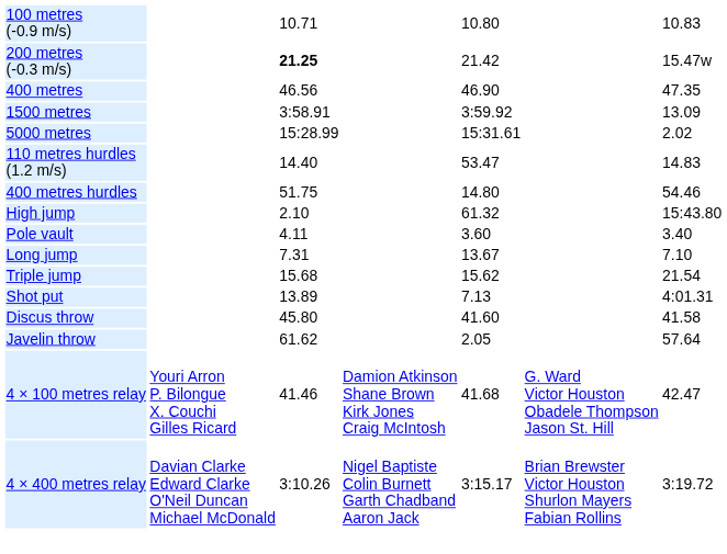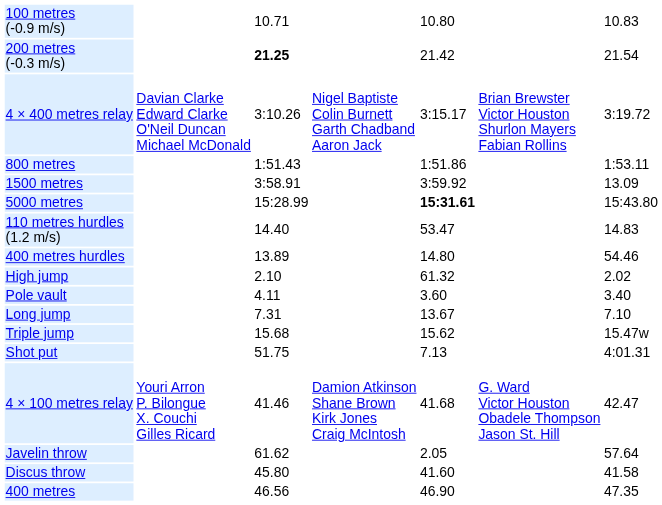 <table>
 <tr>
 <td bgcolor = DDEEFF><a href='#'>100 metres</a> <br> (-0.9 m/s)</td>
 <td></td>
 <td>10.71</td>
 <td></td>
 <td>10.80</td>
 <td></td>
 <td>10.83</td>
 </tr>
 <tr>
 <td bgcolor = DDEEFF><a href='#'>200 metres</a> <br> (-0.3 m/s)</td>
 <td></td>
 <td><strong>21.25</strong></td>
 <td></td>
 <td>21.42</td>
 <td></td>
-<td>15.47w</td>
+<td>21.54</td>
 </tr>
 <tr>
-<td bgcolor = DDEEFF><a href='#'>400 metres</a></td>
+<td bgcolor = DDEEFF><a href='#'>4 × 400 metres relay</a></td>
+<td> <br> <a href='#'>Davian Clarke</a> <br> <a href='#'>Edward Clarke</a> <br> <a href='#'>O'Neil Duncan</a> <br> <a href='#'>Michael McDonald</a></td>
+<td>3:10.26</td>
+<td> <br> <a href='#'>Nigel Baptiste</a> <br> <a href='#'>Colin Burnett</a> <br> <a href='#'>Garth Chadband</a> <br> <a href='#'>Aaron Jack</a></td>
+<td>3:15.17</td>
+<td> <br> <a href='#'>Brian Brewster</a> <br> <a href='#'>Victor Houston</a> <br> <a href='#'>Shurlon Mayers</a> <br> <a href='#'>Fabian Rollins</a></td>
+<td>3:19.72</td>
+</tr>
+<tr>
+<td bgcolor = DDEEFF><a href='#'>800 metres</a></td>
 <td></td>
-<td>46.56</td>
+<td>1:51.43</td>
 <td></td>
-<td>46.90</td>
+<td>1:51.86</td>
 <td></td>
-<td>47.35</td>
+<td>1:53.11</td>
 </tr>
 <tr>
 <td bgcolor = DDEEFF><a href='#'>1500 metres</a></td>
 <td></td>
 <td>3:58.91</td>
 <td></td>
 <td>3:59.92</td>
 <td></td>
 <td>13.09</td>
 </tr>
 <tr>
 <td bgcolor = DDEEFF><a href='#'>5000 metres</a></td>
 <td></td>
 <td>15:28.99</td>
 <td></td>
-<td>15:31.61</td>
+<td><strong>15:31.61</strong></td>
 <td></td>
-<td>2.02</td>
+<td>15:43.80</td>
 </tr>
 <tr>
 <td bgcolor = DDEEFF><a href='#'>110 metres hurdles</a> <br> (1.2 m/s)</td>
 <td></td>
 <td>14.40</td>
 <td></td>
 <td>53.47</td>
 <td></td>
 <td>14.83</td>
 </tr>
 <tr>
 <td bgcolor = DDEEFF><a href='#'>400 metres hurdles</a></td>
 <td></td>
-<td>51.75</td>
+<td>13.89</td>
 <td></td>
 <td>14.80</td>
 <td></td>
 <td>54.46</td>
 </tr>
 <tr>
 <td bgcolor = DDEEFF><a href='#'>High jump</a></td>
 <td></td>
 <td>2.10</td>
 <td></td>
 <td>61.32</td>
 <td></td>
-<td>15:43.80</td>
+<td>2.02</td>
 </tr>
 <tr>
 <td bgcolor = DDEEFF><a href='#'>Pole vault</a></td>
 <td></td>
 <td>4.11</td>
 <td></td>
 <td>3.60</td>
 <td></td>
 <td>3.40</td>
 </tr>
 <tr>
 <td bgcolor = DDEEFF><a href='#'>Long jump</a></td>
 <td></td>
 <td>7.31</td>
 <td></td>
 <td>13.67</td>
 <td></td>
 <td>7.10</td>
 </tr>
 <tr>
 <td bgcolor = DDEEFF><a href='#'>Triple jump</a></td>
 <td></td>
 <td>15.68</td>
 <td></td>
 <td>15.62</td>
 <td></td>
-<td>21.54</td>
+<td>15.47w</td>
 </tr>
 <tr>
 <td bgcolor = DDEEFF><a href='#'>Shot put</a></td>
 <td></td>
-<td>13.89</td>
+<td>51.75</td>
 <td></td>
 <td>7.13</td>
 <td></td>
 <td>4:01.31</td>
+</tr>
+<tr>
+<td bgcolor = DDEEFF><a href='#'>4 × 100 metres relay</a></td>
+<td> <br> <a href='#'>Youri Arron</a> <br> <a href='#'>P. Bilongue</a> <br> <a href='#'>X. Couchi</a> <br> <a href='#'>Gilles Ricard</a></td>
+<td>41.46</td>
+<td> <br> <a href='#'>Damion Atkinson</a> <br> <a href='#'>Shane Brown</a> <br> <a href='#'>Kirk Jones</a> <br> <a href='#'>Craig McIntosh</a></td>
+<td>41.68</td>
+<td> <br> <a href='#'>G. Ward</a> <br> <a href='#'>Victor Houston</a> <br> <a href='#'>Obadele Thompson</a> <br> <a href='#'>Jason St. Hill</a></td>
+<td>42.47</td>
+</tr>
+<tr>
+<td bgcolor = DDEEFF><a href='#'>Javelin throw</a></td>
+<td></td>
+<td>61.62</td>
+<td></td>
+<td>2.05</td>
+<td></td>
+<td>57.64</td>
 </tr>
 <tr>
 <td bgcolor = DDEEFF><a href='#'>Discus throw</a></td>
 <td></td>
 <td>45.80</td>
 <td></td>
 <td>41.60</td>
 <td></td>
 <td>41.58</td>
 </tr>
 <tr>
-<td bgcolor = DDEEFF><a href='#'>Javelin throw</a></td>
+<td bgcolor = DDEEFF><a href='#'>400 metres</a></td>
 <td></td>
-<td>61.62</td>
+<td>46.56</td>
 <td></td>
-<td>2.05</td>
+<td>46.90</td>
 <td></td>
-<td>57.64</td>
-</tr>
-<tr>
-<td bgcolor = DDEEFF><a href='#'>4 × 100 metres relay</a></td>
-<td> <br> <a href='#'>Youri Arron</a> <br> <a href='#'>P. Bilongue</a> <br> <a href='#'>X. Couchi</a> <br> <a href='#'>Gilles Ricard</a></td>
-<td>41.46</td>
-<td> <br> <a href='#'>Damion Atkinson</a> <br> <a href='#'>Shane Brown</a> <br> <a href='#'>Kirk Jones</a> <br> <a href='#'>Craig McIntosh</a></td>
-<td>41.68</td>
-<td> <br> <a href='#'>G. Ward</a> <br> <a href='#'>Victor Houston</a> <br> <a href='#'>Obadele Thompson</a> <br> <a href='#'>Jason St. Hill</a></td>
-<td>42.47</td>
-</tr>
-<tr>
-<td bgcolor = DDEEFF><a href='#'>4 × 400 metres relay</a></td>
-<td> <br> <a href='#'>Davian Clarke</a> <br> <a href='#'>Edward Clarke</a> <br> <a href='#'>O'Neil Duncan</a> <br> <a href='#'>Michael McDonald</a></td>
-<td>3:10.26</td>
-<td> <br> <a href='#'>Nigel Baptiste</a> <br> <a href='#'>Colin Burnett</a> <br> <a href='#'>Garth Chadband</a> <br> <a href='#'>Aaron Jack</a></td>
-<td>3:15.17</td>
-<td> <br> <a href='#'>Brian Brewster</a> <br> <a href='#'>Victor Houston</a> <br> <a href='#'>Shurlon Mayers</a> <br> <a href='#'>Fabian Rollins</a></td>
-<td>3:19.72</td>
+<td>47.35</td>
 </tr>
 </table>
